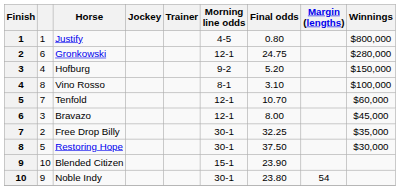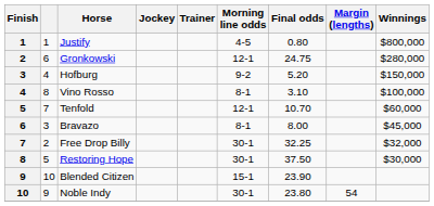 <table class="sortable wikitable">
 <tr>
 <th scope="col"><strong>Finish</strong></th>
 <th scope="col"><strong></strong></th>
 <th scope="col"><strong>Horse</strong></th>
 <th scope="col"><strong>Jockey</strong></th>
 <th scope="col"><strong>Trainer</strong></th>
 <th scope="col"><strong>Morning<br>line odds</strong></th>
 <th scope="col"><strong>Final odds</strong></th>
 <th scope="col"><a href='#'>Margin</a><br>(<a href='#'>lengths</a>)</th>
 <th scope="col"><strong>Winnings</strong></th>
 </tr>
 <tr>
 <th>1</th>
 <td>1</td>
 <td><a href='#'>Justify</a></td>
 <td></td>
 <td></td>
 <td align=center>4-5</td>
 <td align=center>0.80</td>
 <td align=center></td>
 <td align=center>$800,000</td>
 </tr>
 <tr>
 <th>2</th>
 <td>6</td>
 <td><a href='#'>Gronkowski</a></td>
 <td></td>
 <td></td>
 <td align=center>12-1</td>
 <td align=center>24.75</td>
 <td align=center></td>
 <td align=center>$280,000</td>
 </tr>
 <tr>
 <th>3</th>
 <td>4</td>
 <td>Hofburg</td>
 <td></td>
 <td></td>
 <td align=center>9-2</td>
 <td align=center>5.20</td>
 <td align=center></td>
 <td align=center>$150,000</td>
 </tr>
 <tr>
 <th>4</th>
 <td>8</td>
 <td>Vino Rosso</td>
 <td></td>
 <td></td>
 <td align=center>8-1</td>
 <td align=center>3.10</td>
 <td align=center></td>
 <td align=center>$100,000</td>
 </tr>
 <tr>
 <th>5</th>
 <td>7</td>
 <td>Tenfold</td>
 <td></td>
 <td></td>
 <td align=center>12-1</td>
 <td align=center>10.70</td>
 <td align=center></td>
 <td align=center>$60,000</td>
 </tr>
 <tr>
 <th>6</th>
 <td>3</td>
 <td>Bravazo</td>
 <td></td>
 <td></td>
-<td align=center>12-1</td>
+<td align=center>8-1</td>
 <td align=center>8.00</td>
 <td align=center></td>
 <td align=center>$45,000</td>
 </tr>
 <tr>
 <th>7</th>
 <td>2</td>
 <td>Free Drop Billy</td>
 <td></td>
 <td></td>
 <td align=center>30-1</td>
 <td align=center>32.25</td>
 <td align=center></td>
-<td align=center>$35,000</td>
+<td align=center>$32,000</td>
 </tr>
 <tr>
 <th>8</th>
 <td>5</td>
 <td><a href='#'>Restoring Hope</a></td>
 <td></td>
 <td></td>
 <td align=center>30-1</td>
 <td align=center>37.50</td>
 <td align=center></td>
 <td align=center>$30,000</td>
 </tr>
 <tr>
 <th>9</th>
 <td>10</td>
 <td>Blended Citizen</td>
 <td></td>
 <td></td>
 <td align=center>15-1</td>
 <td align=center>23.90</td>
 <td align=center></td>
 <td align=center></td>
 </tr>
 <tr>
 <th>10</th>
 <td>9</td>
 <td>Noble Indy</td>
 <td></td>
 <td></td>
 <td align=center>30-1</td>
 <td align=center>23.80</td>
 <td align=center>54</td>
 <td align=center></td>
 </tr>
 <tr>
 </tr>
 </table>
